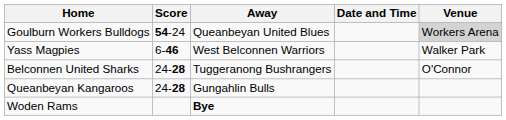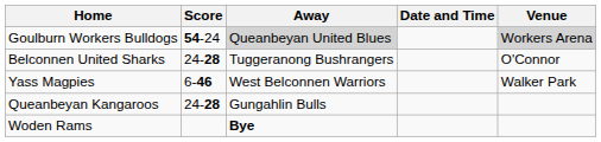 <table class="wikitable">
 <tr>
 <th>Home</th>
 <th>Score</th>
 <th>Away</th>
 <th>Date and Time</th>
 <th>Venue</th>
 </tr>
 <tr>
 <td> Goulburn Workers Bulldogs</td>
 <td><strong>54</strong>-24</td>
-<td> Queanbeyan United Blues</td>
+<td style="background: lightgrey;"> Queanbeyan United Blues</td>
 <td></td>
 <td style="background: lightgrey;">Workers Arena</td>
+</tr>
+<tr>
+<td> Belconnen United Sharks</td>
+<td>24-<strong>28</strong></td>
+<td> Tuggeranong Bushrangers</td>
+<td></td>
+<td>O'Connor</td>
 </tr>
 <tr>
 <td> Yass Magpies</td>
 <td>6-<strong>46</strong></td>
 <td> West Belconnen Warriors</td>
 <td></td>
 <td>Walker Park</td>
-</tr>
-<tr>
-<td> Belconnen United Sharks</td>
-<td>24-<strong>28</strong></td>
-<td> Tuggeranong Bushrangers</td>
-<td></td>
-<td>O'Connor</td>
 </tr>
 <tr>
 <td> Queanbeyan Kangaroos</td>
 <td>24-<strong>28</strong></td>
 <td> Gungahlin Bulls</td>
 <td></td>
 <td></td>
 </tr>
 <tr>
 <td> Woden Rams</td>
 <td></td>
 <td><strong>Bye</strong></td>
 <td></td>
 <td></td>
 </tr>
 </table>
